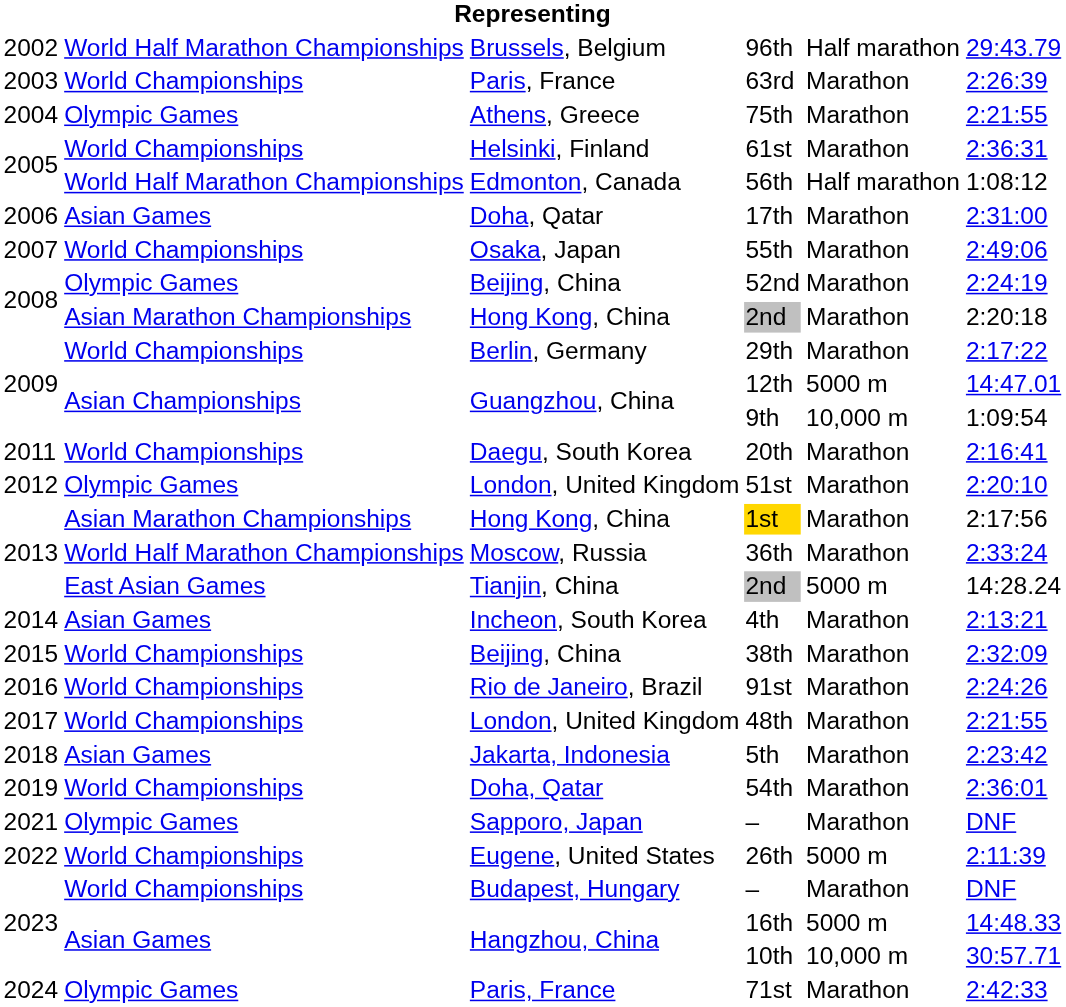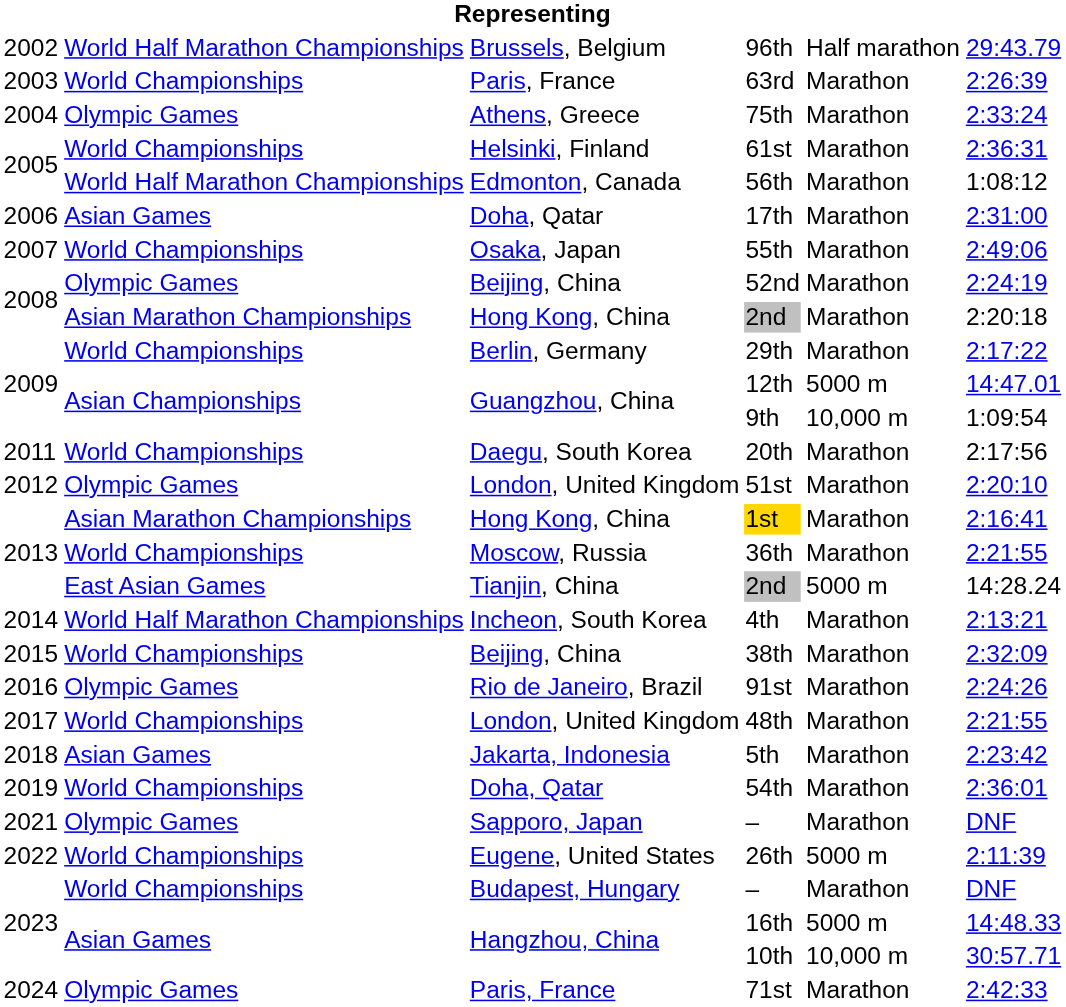 <table>
 <tr>
 <th colspan="6">Representing </th>
 </tr>
 <tr>
 <td>2002</td>
 <td><a href='#'>World Half Marathon Championships</a></td>
 <td><a href='#'>Brussels</a>, Belgium</td>
 <td>96th</td>
 <td>Half marathon</td>
 <td><a href='#'>29:43.79</a></td>
 </tr>
 <tr>
 <td>2003</td>
 <td><a href='#'>World Championships</a></td>
 <td><a href='#'>Paris</a>, France</td>
 <td>63rd</td>
 <td>Marathon</td>
 <td><a href='#'>2:26:39</a></td>
 </tr>
 <tr>
 <td>2004</td>
 <td><a href='#'>Olympic Games</a></td>
 <td><a href='#'>Athens</a>, Greece</td>
 <td>75th</td>
 <td>Marathon</td>
-<td><a href='#'>2:21:55</a></td>
+<td><a href='#'>2:33:24</a></td>
 </tr>
 <tr>
 <td rowspan=2>2005</td>
 <td><a href='#'>World Championships</a></td>
 <td><a href='#'>Helsinki</a>, Finland</td>
 <td>61st</td>
 <td>Marathon</td>
 <td><a href='#'>2:36:31</a></td>
 </tr>
 <tr>
 <td><a href='#'>World Half Marathon Championships</a></td>
 <td><a href='#'>Edmonton</a>, Canada</td>
 <td>56th</td>
-<td>Half marathon</td>
+<td>Marathon</td>
 <td>1:08:12</td>
 </tr>
 <tr>
 <td>2006</td>
 <td><a href='#'>Asian Games</a></td>
 <td><a href='#'>Doha</a>, Qatar</td>
 <td>17th</td>
 <td>Marathon</td>
 <td><a href='#'>2:31:00</a></td>
 </tr>
 <tr>
 <td>2007</td>
 <td><a href='#'>World Championships</a></td>
 <td><a href='#'>Osaka</a>, Japan</td>
 <td>55th</td>
 <td>Marathon</td>
 <td><a href='#'>2:49:06</a></td>
 </tr>
 <tr>
 <td rowspan=2>2008</td>
 <td><a href='#'>Olympic Games</a></td>
 <td><a href='#'>Beijing</a>, China</td>
 <td>52nd</td>
 <td>Marathon</td>
 <td><a href='#'>2:24:19</a></td>
 </tr>
 <tr>
 <td><a href='#'>Asian Marathon Championships</a></td>
 <td><a href='#'>Hong Kong</a>, China</td>
 <td bgcolor=silver>2nd</td>
 <td>Marathon</td>
 <td>2:20:18</td>
 </tr>
 <tr>
 <td rowspan=3>2009</td>
 <td><a href='#'>World Championships</a></td>
 <td><a href='#'>Berlin</a>, Germany</td>
 <td>29th</td>
 <td>Marathon</td>
 <td><a href='#'>2:17:22</a></td>
 </tr>
 <tr>
 <td rowspan=2><a href='#'>Asian Championships</a></td>
 <td rowspan=2><a href='#'>Guangzhou</a>, China</td>
 <td>12th</td>
 <td>5000 m</td>
 <td><a href='#'>14:47.01</a></td>
 </tr>
 <tr>
 <td>9th</td>
 <td>10,000 m</td>
 <td>1:09:54</td>
 </tr>
 <tr>
 <td>2011</td>
 <td><a href='#'>World Championships</a></td>
 <td><a href='#'>Daegu</a>, South Korea</td>
 <td>20th</td>
 <td>Marathon</td>
-<td><a href='#'>2:16:41</a></td>
+<td>2:17:56</td>
 </tr>
 <tr>
 <td>2012</td>
 <td><a href='#'>Olympic Games</a></td>
 <td><a href='#'>London</a>, United Kingdom</td>
 <td>51st</td>
 <td>Marathon</td>
 <td><a href='#'>2:20:10</a></td>
 </tr>
 <tr>
 <td rowspan=3>2013</td>
 <td><a href='#'>Asian Marathon Championships</a></td>
 <td><a href='#'>Hong Kong</a>, China</td>
 <td bgcolor=gold>1st</td>
 <td>Marathon</td>
-<td>2:17:56</td>
+<td><a href='#'>2:16:41</a></td>
 </tr>
 <tr>
-<td><a href='#'>World Half Marathon Championships</a></td>
+<td><a href='#'>World Championships</a></td>
 <td><a href='#'>Moscow</a>, Russia</td>
 <td>36th</td>
 <td>Marathon</td>
-<td><a href='#'>2:33:24</a></td>
+<td><a href='#'>2:21:55</a></td>
 </tr>
 <tr>
 <td><a href='#'>East Asian Games</a></td>
 <td><a href='#'>Tianjin</a>, China</td>
 <td bgcolor=silver>2nd</td>
 <td>5000 m</td>
 <td>14:28.24</td>
 </tr>
 <tr>
 <td>2014</td>
-<td><a href='#'>Asian Games</a></td>
+<td><a href='#'>World Half Marathon Championships</a></td>
 <td><a href='#'>Incheon</a>, South Korea</td>
 <td>4th</td>
 <td>Marathon</td>
 <td><a href='#'>2:13:21</a></td>
 </tr>
 <tr>
 <td>2015</td>
 <td><a href='#'>World Championships</a></td>
 <td><a href='#'>Beijing</a>, China</td>
 <td>38th</td>
 <td>Marathon</td>
 <td><a href='#'>2:32:09</a></td>
 </tr>
 <tr>
 <td>2016</td>
-<td><a href='#'>World Championships</a></td>
+<td><a href='#'>Olympic Games</a></td>
 <td><a href='#'>Rio de Janeiro</a>, Brazil</td>
 <td>91st</td>
 <td>Marathon</td>
 <td><a href='#'>2:24:26</a></td>
 </tr>
 <tr>
 <td>2017</td>
 <td><a href='#'>World Championships</a></td>
 <td><a href='#'>London</a>, United Kingdom</td>
 <td>48th</td>
 <td>Marathon</td>
 <td><a href='#'>2:21:55</a></td>
 </tr>
 <tr>
 <td>2018</td>
 <td><a href='#'>Asian Games</a></td>
 <td><a href='#'>Jakarta, Indonesia</a></td>
 <td>5th</td>
 <td>Marathon</td>
 <td><a href='#'>2:23:42</a></td>
 </tr>
 <tr>
 <td>2019</td>
 <td><a href='#'>World Championships</a></td>
 <td><a href='#'>Doha, Qatar</a></td>
 <td>54th</td>
 <td>Marathon</td>
 <td><a href='#'>2:36:01</a></td>
 </tr>
 <tr>
 <td>2021</td>
 <td><a href='#'>Olympic Games</a></td>
 <td><a href='#'>Sapporo, Japan</a></td>
 <td>–</td>
 <td>Marathon</td>
 <td><a href='#'>DNF</a></td>
 </tr>
 <tr>
 <td>2022</td>
 <td><a href='#'>World Championships</a></td>
 <td><a href='#'>Eugene</a>, United States</td>
 <td>26th</td>
 <td>5000 m</td>
 <td><a href='#'>2:11:39</a></td>
 </tr>
 <tr>
 <td rowspan=3>2023</td>
 <td><a href='#'>World Championships</a></td>
 <td><a href='#'>Budapest, Hungary</a></td>
 <td>–</td>
 <td>Marathon</td>
 <td><a href='#'>DNF</a></td>
 </tr>
 <tr>
 <td rowspan=2><a href='#'>Asian Games</a></td>
 <td rowspan=2><a href='#'>Hangzhou, China</a></td>
 <td>16th</td>
 <td>5000 m</td>
 <td><a href='#'>14:48.33</a></td>
 </tr>
 <tr>
 <td>10th</td>
 <td>10,000 m</td>
 <td><a href='#'>30:57.71</a></td>
 </tr>
 <tr>
 <td>2024</td>
 <td><a href='#'>Olympic Games</a></td>
 <td><a href='#'>Paris, France</a></td>
 <td>71st</td>
 <td>Marathon</td>
 <td><a href='#'>2:42:33</a></td>
 </tr>
 </table>
